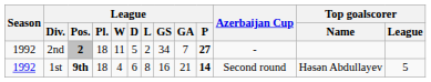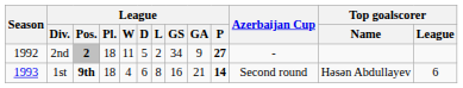 <table class="wikitable">
 <tr style="background:#efefef;">
 <th rowspan="2">Season</th>
 <th colspan="9">League</th>
 <th rowspan="2"><a href='#'>Azerbaijan Cup</a></th>
 <th colspan="2">Top goalscorer</th>
 </tr>
 <tr>
 <th>Div.</th>
 <th>Pos.</th>
 <th>Pl.</th>
 <th>W</th>
 <th>D</th>
 <th>L</th>
 <th>GS</th>
 <th>GA</th>
 <th>P</th>
 <th>Name</th>
 <th>League</th>
 </tr>
 <tr>
 <td align=center>1992</td>
 <td align=center>2nd</td>
 <td align=center bgcolor=silver><strong>2</strong></td>
 <td align=center>18</td>
 <td align=center>11</td>
 <td align=center>5</td>
 <td align=center>2</td>
 <td align=center>34</td>
-<td align=center>7</td>
+<td align=center>9</td>
 <td align=center><strong>27</strong></td>
 <td align=center>-</td>
 <td align=center></td>
 <td align=center></td>
 </tr>
 <tr>
-<td align=center><a href='#'>1992</a></td>
+<td align=center><a href='#'>1993</a></td>
 <td align=center>1st</td>
 <td align=center><strong>9th</strong></td>
 <td align=center>18</td>
 <td align=center>4</td>
 <td align=center>6</td>
 <td align=center>8</td>
 <td align=center>16</td>
 <td align=center>21</td>
 <td align=center><strong>14</strong></td>
 <td align=center>Second round</td>
 <td align=center>Həsən Abdullayev</td>
-<td align=center>5</td>
+<td align=center>6</td>
 </tr>
 </table>
